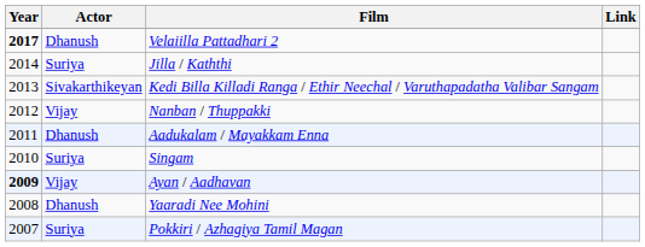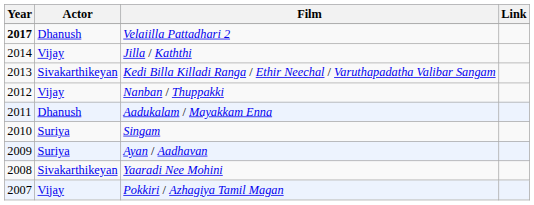 <table class="wikitable">
 <tr style="background:#d1e4fd;">
 <th>Year</th>
 <th>Actor</th>
 <th>Film</th>
 <th>Link</th>
 </tr>
 <tr style="background:#edf3fe;">
 </tr>
 <tr>
 <td><strong>2017</strong></td>
 <td><a href='#'>Dhanush</a></td>
 <td><em><a href='#'>Velaiilla Pattadhari 2</a></em></td>
 <td></td>
 </tr>
 <tr>
 <td>2014</td>
-<td><a href='#'>Suriya</a></td>
+<td><a href='#'>Vijay</a></td>
 <td><em><a href='#'>Jilla</a></em> / <em><a href='#'>Kaththi</a></em></td>
 <td></td>
 </tr>
 <tr>
 <td>2013</td>
 <td><a href='#'>Sivakarthikeyan</a></td>
 <td><em><a href='#'>Kedi Billa Killadi Ranga</a></em> / <em><a href='#'>Ethir Neechal</a></em> / <em><a href='#'>Varuthapadatha Valibar Sangam</a></em></td>
 <td></td>
 </tr>
 <tr>
 <td>2012</td>
 <td><a href='#'>Vijay</a></td>
 <td><em><a href='#'>Nanban</a></em> / <em><a href='#'>Thuppakki</a></em></td>
 <td></td>
 </tr>
 <tr style="background:#edf3fe;">
 <td>2011</td>
 <td><a href='#'>Dhanush</a></td>
 <td><em><a href='#'>Aadukalam</a></em> / <em><a href='#'>Mayakkam Enna</a></em></td>
 <td></td>
 </tr>
 <tr>
 <td>2010</td>
 <td><a href='#'>Suriya</a></td>
 <td><em><a href='#'>Singam</a></em></td>
 <td></td>
 </tr>
 <tr style="background:#edf3fe;">
-<td><strong>2009</strong></td>
-<td><a href='#'>Vijay</a></td>
+<td>2009</td>
+<td><a href='#'>Suriya</a></td>
 <td><em><a href='#'>Ayan</a></em> / <em><a href='#'>Aadhavan</a></em></td>
 <td></td>
 </tr>
 <tr>
 <td>2008</td>
-<td><a href='#'>Dhanush</a></td>
+<td><a href='#'>Sivakarthikeyan</a></td>
 <td><em><a href='#'>Yaaradi Nee Mohini</a></em></td>
 <td></td>
 </tr>
 <tr style="background:#edf3fe;">
 <td>2007</td>
-<td><a href='#'>Suriya</a></td>
+<td><a href='#'>Vijay</a></td>
 <td><em><a href='#'>Pokkiri</a></em> / <em><a href='#'>Azhagiya Tamil Magan</a></em></td>
 <td></td>
 </tr>
 </table>
